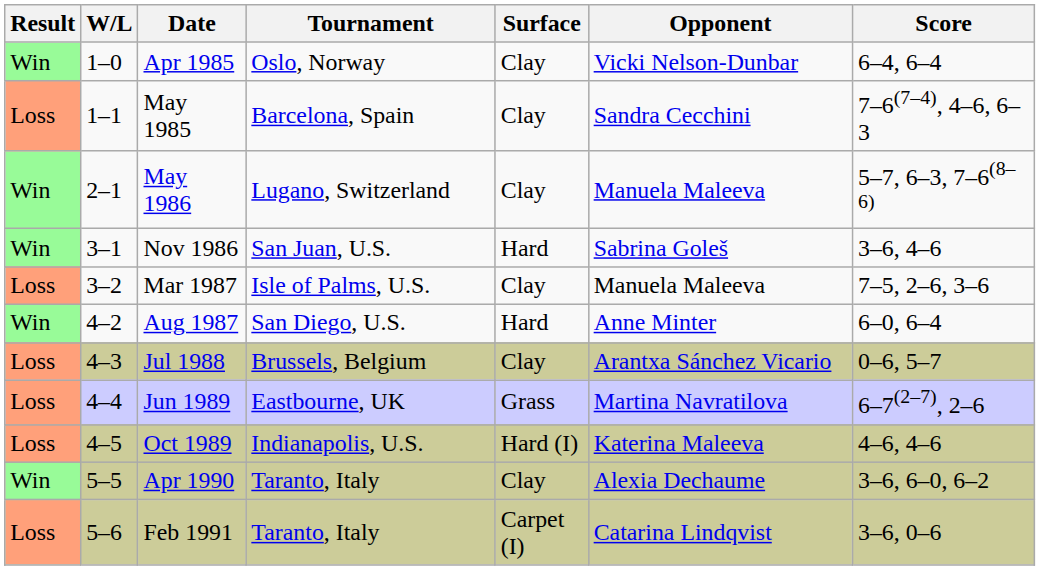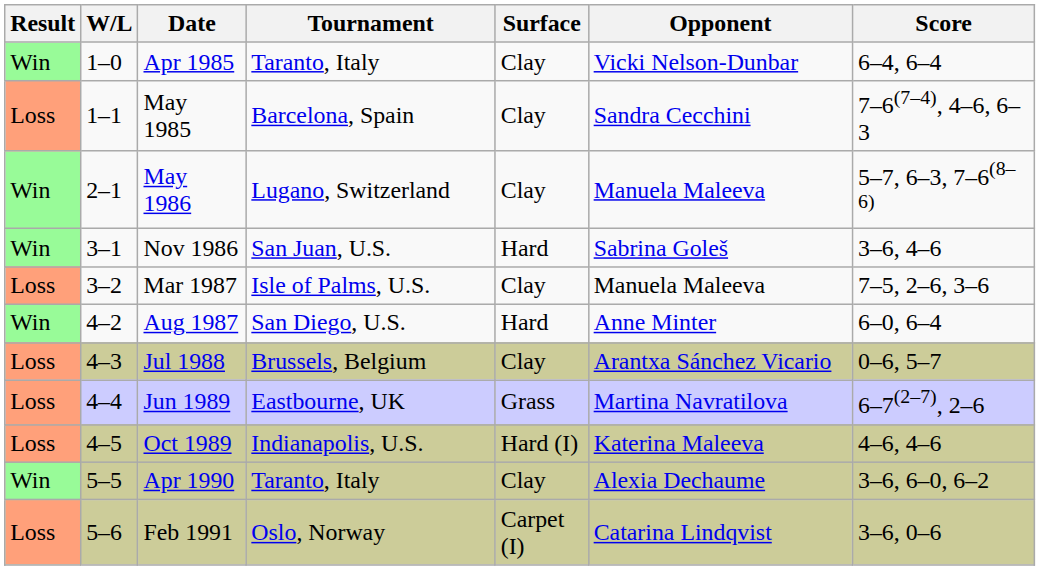 <table class="sortable wikitable">
 <tr>
 <th style="width:40px">Result</th>
 <th style="width:30px" class="unsortable">W/L</th>
 <th style="width:65px">Date</th>
 <th style="width:160px">Tournament</th>
 <th style="width:55px">Surface</th>
 <th style="width:170px">Opponent</th>
 <th style="width:115px" class="unsortable">Score</th>
 </tr>
 <tr>
 <td style="background:#98fb98;">Win</td>
 <td>1–0</td>
 <td><a href='#'>Apr 1985</a></td>
-<td><a href='#'>Oslo</a>, Norway</td>
+<td><a href='#'>Taranto</a>, Italy</td>
 <td>Clay</td>
 <td> <a href='#'>Vicki Nelson-Dunbar</a></td>
 <td>6–4, 6–4</td>
 </tr>
 <tr>
 <td style="background:#ffa07a;">Loss</td>
 <td>1–1</td>
 <td>May 1985</td>
 <td><a href='#'>Barcelona</a>, Spain</td>
 <td>Clay</td>
 <td> <a href='#'>Sandra Cecchini</a></td>
 <td>7–6<sup>(7–4)</sup>, 4–6, 6–3</td>
 </tr>
 <tr>
 <td style="background:#98fb98;">Win</td>
 <td>2–1</td>
 <td><a href='#'>May 1986</a></td>
 <td><a href='#'>Lugano</a>, Switzerland</td>
 <td>Clay</td>
 <td> <a href='#'>Manuela Maleeva</a></td>
 <td>5–7, 6–3, 7–6<sup>(8–6)</sup></td>
 </tr>
 <tr>
 <td style="background:#98fb98;">Win</td>
 <td>3–1</td>
 <td>Nov 1986</td>
 <td><a href='#'>San Juan</a>, U.S.</td>
 <td>Hard</td>
 <td> <a href='#'>Sabrina Goleš</a></td>
 <td>3–6, 4–6</td>
 </tr>
 <tr>
 <td style="background:#ffa07a;">Loss</td>
 <td>3–2</td>
 <td>Mar 1987</td>
 <td><a href='#'>Isle of Palms</a>, U.S.</td>
 <td>Clay</td>
 <td> Manuela Maleeva</td>
 <td>7–5, 2–6, 3–6</td>
 </tr>
 <tr>
 <td style="background:#98fb98;">Win</td>
 <td>4–2</td>
 <td><a href='#'>Aug 1987</a></td>
 <td><a href='#'>San Diego</a>, U.S.</td>
 <td>Hard</td>
 <td> <a href='#'>Anne Minter</a></td>
 <td>6–0, 6–4</td>
 </tr>
 <tr style="background:#cccc99;">
 <td style="background:#ffa07a;">Loss</td>
 <td>4–3</td>
 <td><a href='#'>Jul 1988</a></td>
 <td><a href='#'>Brussels</a>, Belgium</td>
 <td>Clay</td>
 <td> <a href='#'>Arantxa Sánchez Vicario</a></td>
 <td>0–6, 5–7</td>
 </tr>
 <tr style="background:#ccccff;">
 <td style="background:#ffa07a;">Loss</td>
 <td>4–4</td>
 <td><a href='#'>Jun 1989</a></td>
 <td><a href='#'>Eastbourne</a>, UK</td>
 <td>Grass</td>
 <td> <a href='#'>Martina Navratilova</a></td>
 <td>6–7<sup>(2–7)</sup>, 2–6</td>
 </tr>
 <tr style="background:#cccc99;">
 <td style="background:#ffa07a;">Loss</td>
 <td>4–5</td>
 <td><a href='#'>Oct 1989</a></td>
 <td><a href='#'>Indianapolis</a>, U.S.</td>
 <td>Hard (I)</td>
 <td> <a href='#'>Katerina Maleeva</a></td>
 <td>4–6, 4–6</td>
 </tr>
 <tr style="background:#cccc99;">
 <td style="background:#98fb98;">Win</td>
 <td>5–5</td>
 <td><a href='#'>Apr 1990</a></td>
 <td><a href='#'>Taranto</a>, Italy</td>
 <td>Clay</td>
 <td> <a href='#'>Alexia Dechaume</a></td>
 <td>3–6, 6–0, 6–2</td>
 </tr>
 <tr style="background:#cccc99;">
 <td style="background:#ffa07a;">Loss</td>
 <td>5–6</td>
 <td>Feb 1991</td>
-<td><a href='#'>Taranto</a>, Italy</td>
+<td><a href='#'>Oslo</a>, Norway</td>
 <td>Carpet (I)</td>
 <td> <a href='#'>Catarina Lindqvist</a></td>
 <td>3–6, 0–6</td>
 </tr>
 </table>
